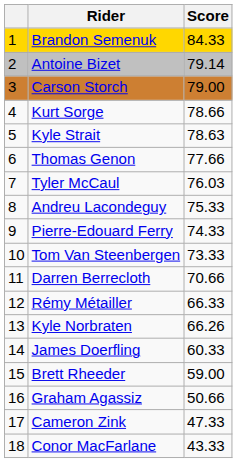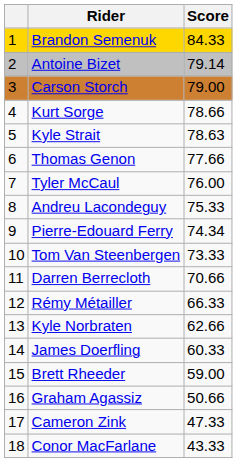 <table class="wikitable">
 <tr>
 <th></th>
 <th>Rider</th>
 <th>Score</th>
 </tr>
 <tr style="background:gold">
 <td>1</td>
 <td> <a href='#'>Brandon Semenuk</a></td>
 <td>84.33</td>
 </tr>
 <tr style="background:silver;">
 <td>2</td>
 <td> <a href='#'>Antoine Bizet</a></td>
 <td>79.14</td>
 </tr>
 <tr style="background:#cd7f32;">
 <td>3</td>
 <td> <a href='#'>Carson Storch</a></td>
 <td>79.00</td>
 </tr>
 <tr>
 <td>4</td>
 <td> <a href='#'>Kurt Sorge</a></td>
 <td>78.66</td>
 </tr>
 <tr>
 <td>5</td>
 <td> <a href='#'>Kyle Strait</a></td>
 <td>78.63</td>
 </tr>
 <tr>
 <td>6</td>
 <td> <a href='#'>Thomas Genon</a></td>
 <td>77.66</td>
 </tr>
 <tr>
 <td>7</td>
 <td> <a href='#'>Tyler McCaul</a></td>
-<td>76.03</td>
+<td>76.00</td>
 </tr>
 <tr>
 <td>8</td>
 <td> <a href='#'>Andreu Lacondeguy</a></td>
 <td>75.33</td>
 </tr>
 <tr>
 <td>9</td>
 <td> <a href='#'>Pierre-Edouard Ferry</a></td>
-<td>74.33</td>
+<td>74.34</td>
 </tr>
 <tr>
 <td>10</td>
 <td> <a href='#'>Tom Van Steenbergen</a></td>
 <td>73.33</td>
 </tr>
 <tr>
 <td>11</td>
 <td> <a href='#'>Darren Berrecloth</a></td>
 <td>70.66</td>
 </tr>
 <tr>
 <td>12</td>
 <td> <a href='#'>Rémy Métailler</a></td>
 <td>66.33</td>
 </tr>
 <tr>
 <td>13</td>
 <td> <a href='#'>Kyle Norbraten</a></td>
-<td>66.26</td>
+<td>62.66</td>
 </tr>
 <tr>
 <td>14</td>
 <td> <a href='#'>James Doerfling</a></td>
 <td>60.33</td>
 </tr>
 <tr>
 <td>15</td>
 <td> <a href='#'>Brett Rheeder</a></td>
 <td>59.00</td>
 </tr>
 <tr>
 <td>16</td>
 <td> <a href='#'>Graham Agassiz</a></td>
 <td>50.66</td>
 </tr>
 <tr>
 <td>17</td>
 <td> <a href='#'>Cameron Zink</a></td>
 <td>47.33</td>
 </tr>
 <tr>
 <td>18</td>
 <td> <a href='#'>Conor MacFarlane</a></td>
 <td>43.33</td>
 </tr>
 </table>
